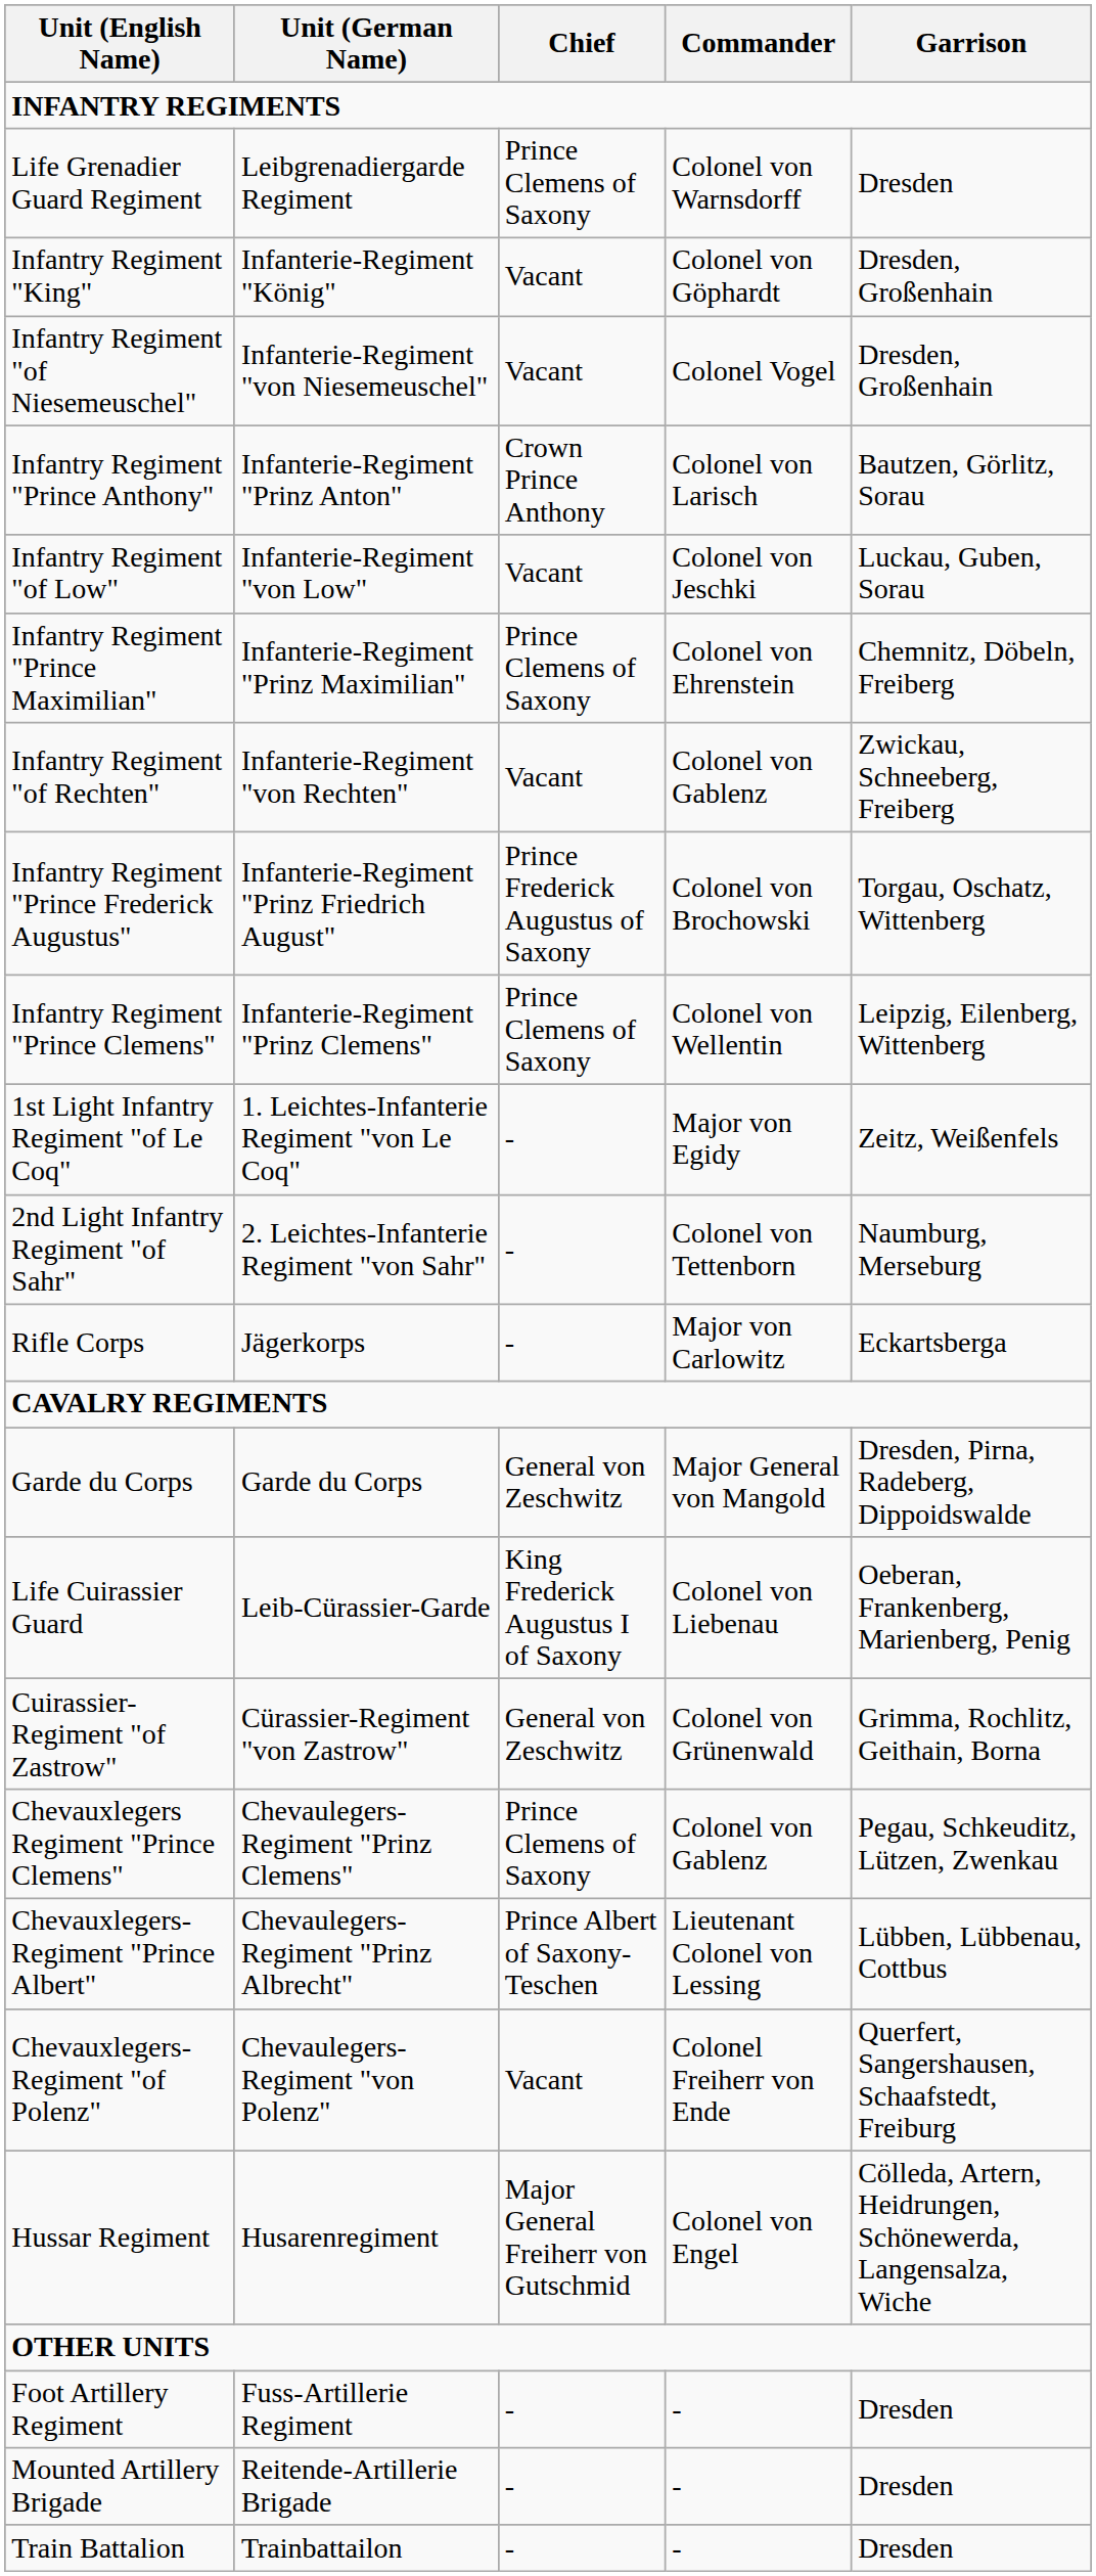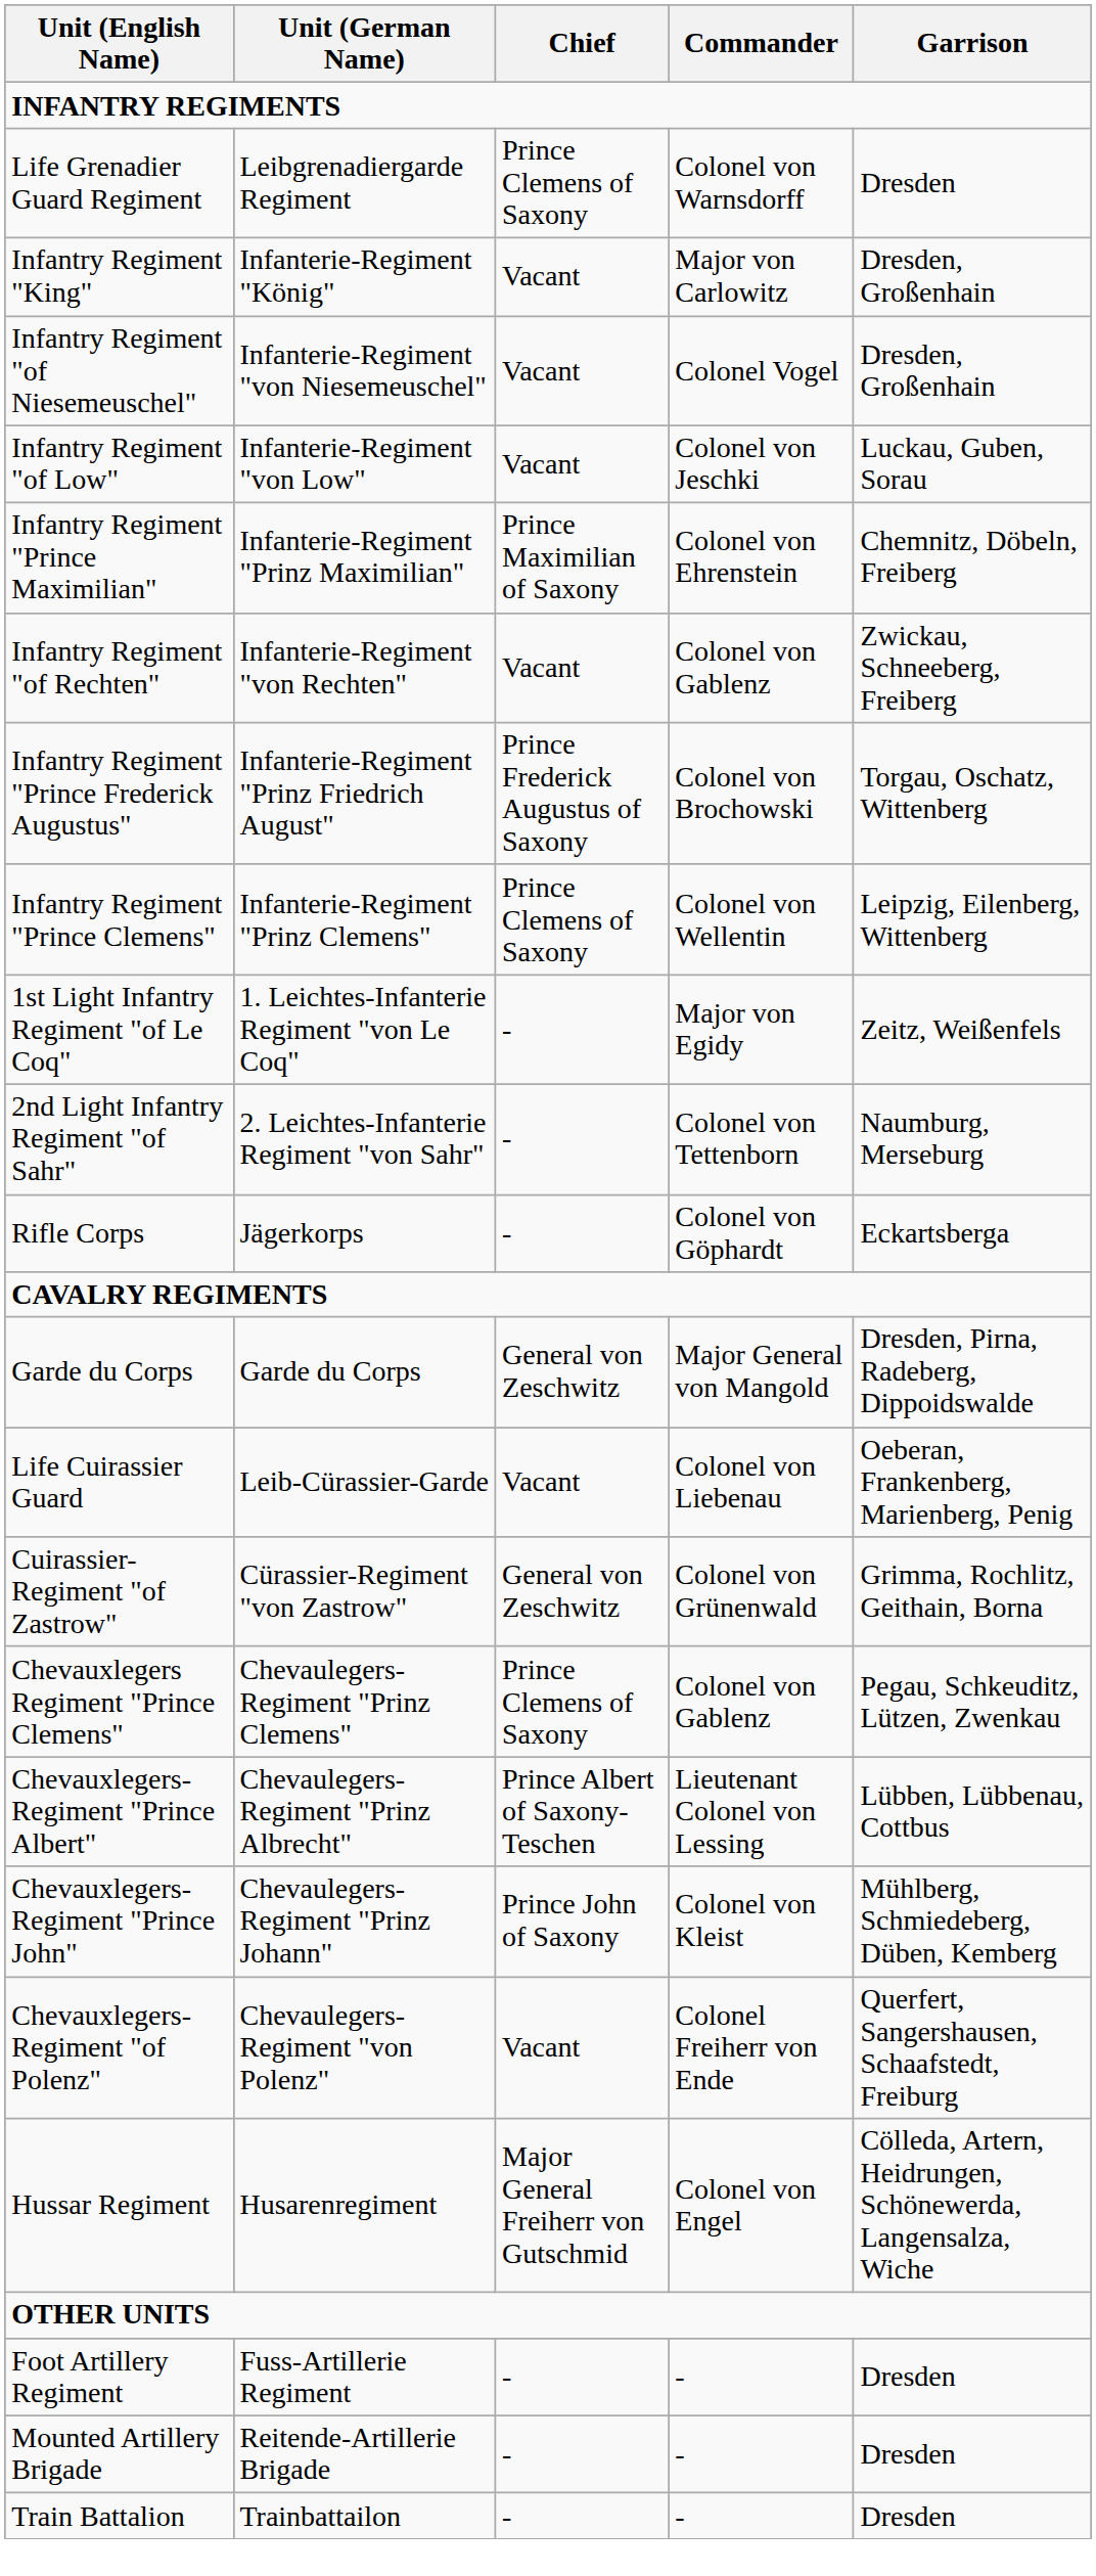 <table class="wikitable mw-collapsible">
 <tr>
 <th>Unit (English Name)</th>
 <th>Unit (German Name)</th>
 <th>Chief</th>
 <th>Commander</th>
 <th>Garrison</th>
 </tr>
 <tr>
 <td colspan="5"><strong>INFANTRY REGIMENTS</strong></td>
 </tr>
 <tr>
 <td>Life Grenadier Guard Regiment</td>
 <td>Leibgrenadiergarde Regiment</td>
 <td>Prince Clemens of Saxony</td>
 <td>Colonel von Warnsdorff</td>
 <td>Dresden</td>
 </tr>
 <tr>
 <td>Infantry Regiment "King"</td>
 <td>Infanterie-Regiment "König"</td>
 <td>Vacant</td>
-<td>Colonel von Göphardt</td>
+<td>Major von Carlowitz</td>
 <td>Dresden, Großenhain</td>
 </tr>
 <tr>
 <td>Infantry Regiment "of Niesemeuschel"</td>
 <td>Infanterie-Regiment "von Niesemeuschel"</td>
 <td>Vacant</td>
 <td>Colonel Vogel</td>
 <td>Dresden, Großenhain</td>
-</tr>
-<tr>
-<td>Infantry Regiment "Prince Anthony"</td>
-<td>Infanterie-Regiment "Prinz Anton"</td>
-<td>Crown Prince Anthony</td>
-<td>Colonel von Larisch</td>
-<td>Bautzen, Görlitz, Sorau</td>
 </tr>
 <tr>
 <td>Infantry Regiment "of Low"</td>
 <td>Infanterie-Regiment "von Low"</td>
 <td>Vacant</td>
 <td>Colonel von Jeschki</td>
 <td>Luckau, Guben, Sorau</td>
 </tr>
 <tr>
 <td>Infantry Regiment "Prince Maximilian"</td>
 <td>Infanterie-Regiment "Prinz Maximilian"</td>
-<td>Prince Clemens of Saxony</td>
+<td>Prince Maximilian of Saxony</td>
 <td>Colonel von Ehrenstein</td>
 <td>Chemnitz, Döbeln, Freiberg</td>
 </tr>
 <tr>
 <td>Infantry Regiment "of Rechten"</td>
 <td>Infanterie-Regiment "von Rechten"</td>
 <td>Vacant</td>
 <td>Colonel von Gablenz</td>
 <td>Zwickau, Schneeberg, Freiberg</td>
 </tr>
 <tr>
 <td>Infantry Regiment "Prince Frederick Augustus"</td>
 <td>Infanterie-Regiment "Prinz Friedrich August"</td>
 <td>Prince Frederick Augustus of Saxony</td>
 <td>Colonel von Brochowski</td>
 <td>Torgau, Oschatz, Wittenberg</td>
 </tr>
 <tr>
 <td>Infantry Regiment "Prince Clemens"</td>
 <td>Infanterie-Regiment "Prinz Clemens"</td>
 <td>Prince Clemens of Saxony</td>
 <td>Colonel von Wellentin</td>
 <td>Leipzig, Eilenberg, Wittenberg</td>
 </tr>
 <tr>
 <td>1st Light Infantry Regiment "of Le Coq"</td>
 <td>1. Leichtes-Infanterie Regiment "von Le Coq"</td>
 <td>-</td>
 <td>Major von Egidy</td>
 <td>Zeitz, Weißenfels</td>
 </tr>
 <tr>
 <td>2nd Light Infantry Regiment "of Sahr"</td>
 <td>2. Leichtes-Infanterie Regiment "von Sahr"</td>
 <td>-</td>
 <td>Colonel von Tettenborn</td>
 <td>Naumburg, Merseburg</td>
 </tr>
 <tr>
 <td>Rifle Corps</td>
 <td>Jägerkorps</td>
 <td>-</td>
-<td>Major von Carlowitz</td>
+<td>Colonel von Göphardt</td>
 <td>Eckartsberga</td>
 </tr>
 <tr>
 <td colspan="5"><strong>CAVALRY REGIMENTS</strong></td>
 </tr>
 <tr>
 <td>Garde du Corps</td>
 <td>Garde du Corps</td>
 <td>General von Zeschwitz</td>
 <td>Major General von Mangold</td>
 <td>Dresden, Pirna, Radeberg, Dippoidswalde</td>
 </tr>
 <tr>
 <td>Life Cuirassier Guard</td>
 <td>Leib-Cürassier-Garde</td>
-<td>King Frederick Augustus I of Saxony</td>
+<td>Vacant</td>
 <td>Colonel von Liebenau</td>
 <td>Oeberan, Frankenberg, Marienberg, Penig</td>
 </tr>
 <tr>
 <td>Cuirassier-Regiment "of Zastrow"</td>
 <td>Cürassier-Regiment "von Zastrow"</td>
 <td>General von Zeschwitz</td>
 <td>Colonel von Grünenwald</td>
 <td>Grimma, Rochlitz, Geithain, Borna</td>
 </tr>
 <tr>
 <td>Chevauxlegers Regiment "Prince Clemens"</td>
 <td>Chevaulegers-Regiment "Prinz Clemens"</td>
 <td>Prince Clemens of Saxony</td>
 <td>Colonel von Gablenz</td>
 <td>Pegau, Schkeuditz, Lützen, Zwenkau</td>
 </tr>
 <tr>
 <td>Chevauxlegers-Regiment "Prince Albert"</td>
 <td>Chevaulegers-Regiment "Prinz Albrecht"</td>
 <td>Prince Albert of Saxony-Teschen</td>
 <td>Lieutenant Colonel von Lessing</td>
 <td>Lübben, Lübbenau, Cottbus</td>
+</tr>
+<tr>
+<td>Chevauxlegers-Regiment "Prince John"</td>
+<td>Chevaulegers-Regiment "Prinz Johann"</td>
+<td>Prince John of Saxony</td>
+<td>Colonel von Kleist</td>
+<td>Mühlberg, Schmiedeberg, Düben, Kemberg</td>
 </tr>
 <tr>
 <td>Chevauxlegers-Regiment "of Polenz"</td>
 <td>Chevaulegers-Regiment "von Polenz"</td>
 <td>Vacant</td>
 <td>Colonel Freiherr von Ende</td>
 <td>Querfert, Sangershausen, Schaafstedt, Freiburg</td>
 </tr>
 <tr>
 <td>Hussar Regiment</td>
 <td>Husarenregiment</td>
 <td>Major General Freiherr von Gutschmid</td>
 <td>Colonel von Engel</td>
 <td>Cölleda, Artern, Heidrungen, Schönewerda, Langensalza, Wiche</td>
 </tr>
 <tr>
 <td colspan="5"><strong>OTHER UNITS</strong></td>
 </tr>
 <tr>
 <td>Foot Artillery Regiment</td>
 <td>Fuss-Artillerie Regiment</td>
 <td>-</td>
 <td>-</td>
 <td>Dresden</td>
 </tr>
 <tr>
 <td>Mounted Artillery Brigade</td>
 <td>Reitende-Artillerie Brigade</td>
 <td>-</td>
 <td>-</td>
 <td>Dresden</td>
 </tr>
 <tr>
 <td>Train Battalion</td>
 <td>Trainbattailon</td>
 <td>-</td>
 <td>-</td>
 <td>Dresden</td>
 </tr>
 </table>
